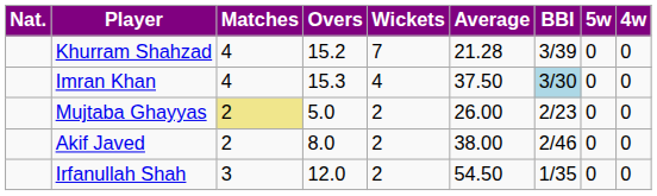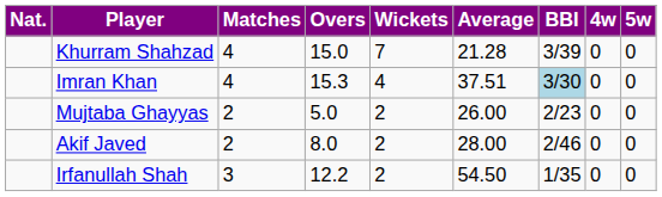 <table class="wikitable sortable" style="font-size:100%">
 <tr>
 <th style="text-align:center; background:purple; color:white;">Nat.</th>
 <th style="text-align:center; background:purple; color:white;">Player</th>
 <th style="text-align:center; background:purple; color:white;">Matches</th>
 <th style="text-align:center; background:purple; color:white;">Overs</th>
 <th style="text-align:center; background:purple; color:white;">Wickets</th>
 <th style="text-align:center; background:purple; color:white;">Average</th>
 <th style="text-align:center; background:purple; color:white;">BBI</th>
+<th style="text-align:center; background:purple; color:white;">4w</th>
 <th style="text-align:center; background:purple; color:white;">5w</th>
-<th style="text-align:center; background:purple; color:white;">4w</th>
 </tr>
 <tr>
 <td></td>
 <td><a href='#'>Khurram Shahzad</a></td>
 <td>4</td>
-<td>15.2</td>
+<td>15.0</td>
 <td>7</td>
 <td>21.28</td>
 <td>3/39</td>
 <td>0</td>
 <td>0</td>
 </tr>
 <tr>
 <td></td>
 <td><a href='#'>Imran Khan</a></td>
 <td>4</td>
 <td>15.3</td>
 <td>4</td>
-<td>37.50</td>
+<td>37.51</td>
 <td style="background: lightblue;">3/30</td>
 <td>0</td>
 <td>0</td>
 </tr>
 <tr>
 <td></td>
 <td><a href='#'>Mujtaba Ghayyas</a></td>
-<td style="background: khaki;">2</td>
+<td>2</td>
 <td>5.0</td>
 <td>2</td>
 <td>26.00</td>
 <td>2/23</td>
 <td>0</td>
 <td>0</td>
 </tr>
 <tr>
 <td></td>
 <td><a href='#'>Akif Javed</a></td>
 <td>2</td>
 <td>8.0</td>
 <td>2</td>
-<td>38.00</td>
+<td>28.00</td>
 <td>2/46</td>
 <td>0</td>
 <td>0</td>
 </tr>
 <tr>
 <td></td>
 <td><a href='#'>Irfanullah Shah</a></td>
 <td>3</td>
-<td>12.0</td>
+<td>12.2</td>
 <td>2</td>
 <td>54.50</td>
 <td>1/35</td>
 <td>0</td>
 <td>0</td>
 </tr>
 </table>
